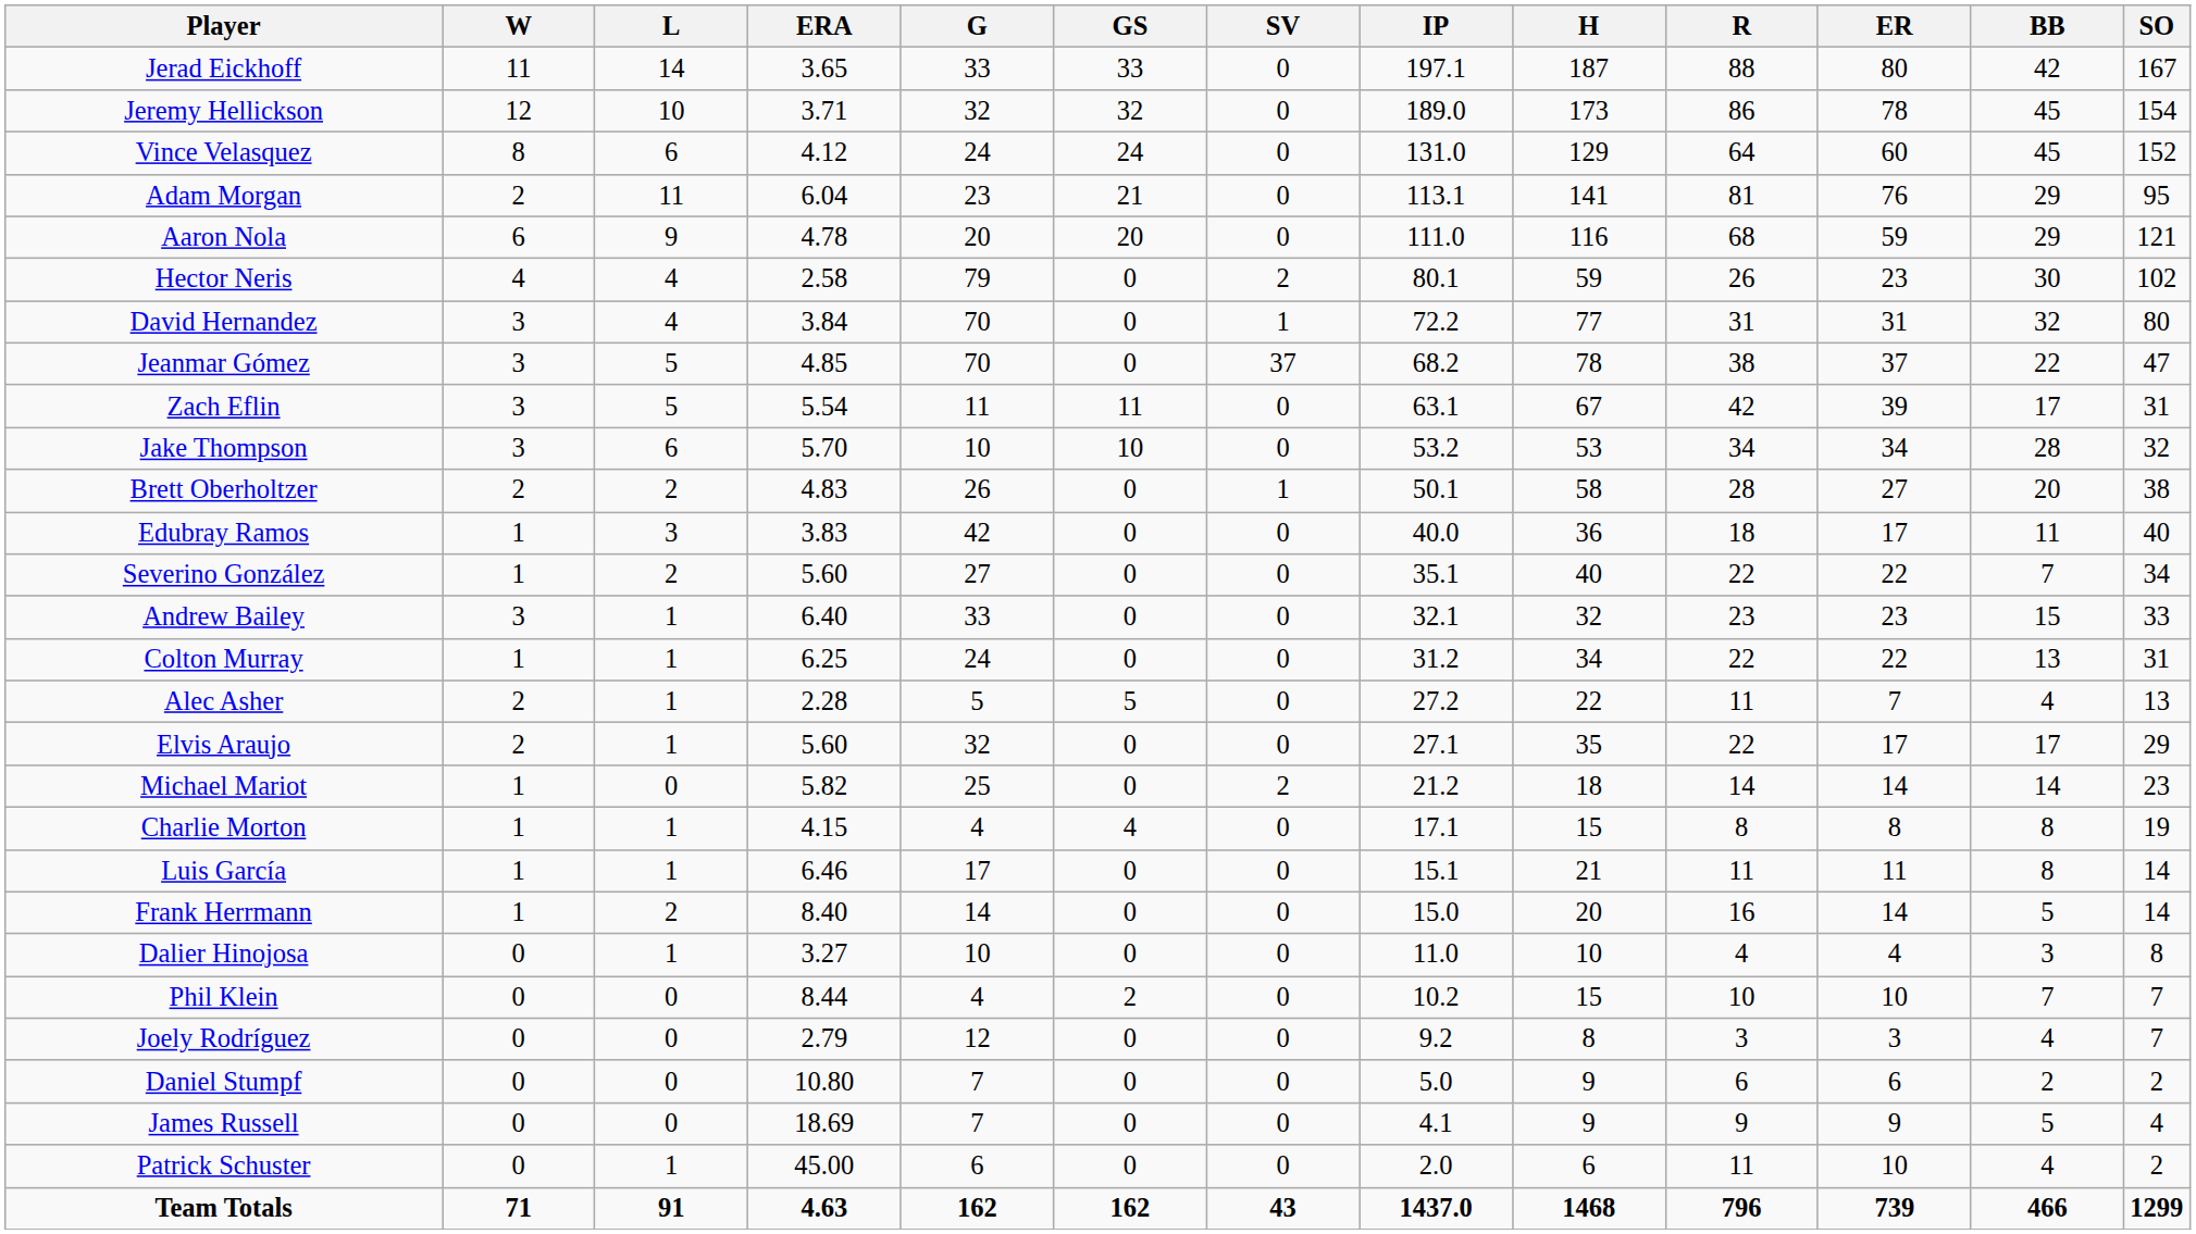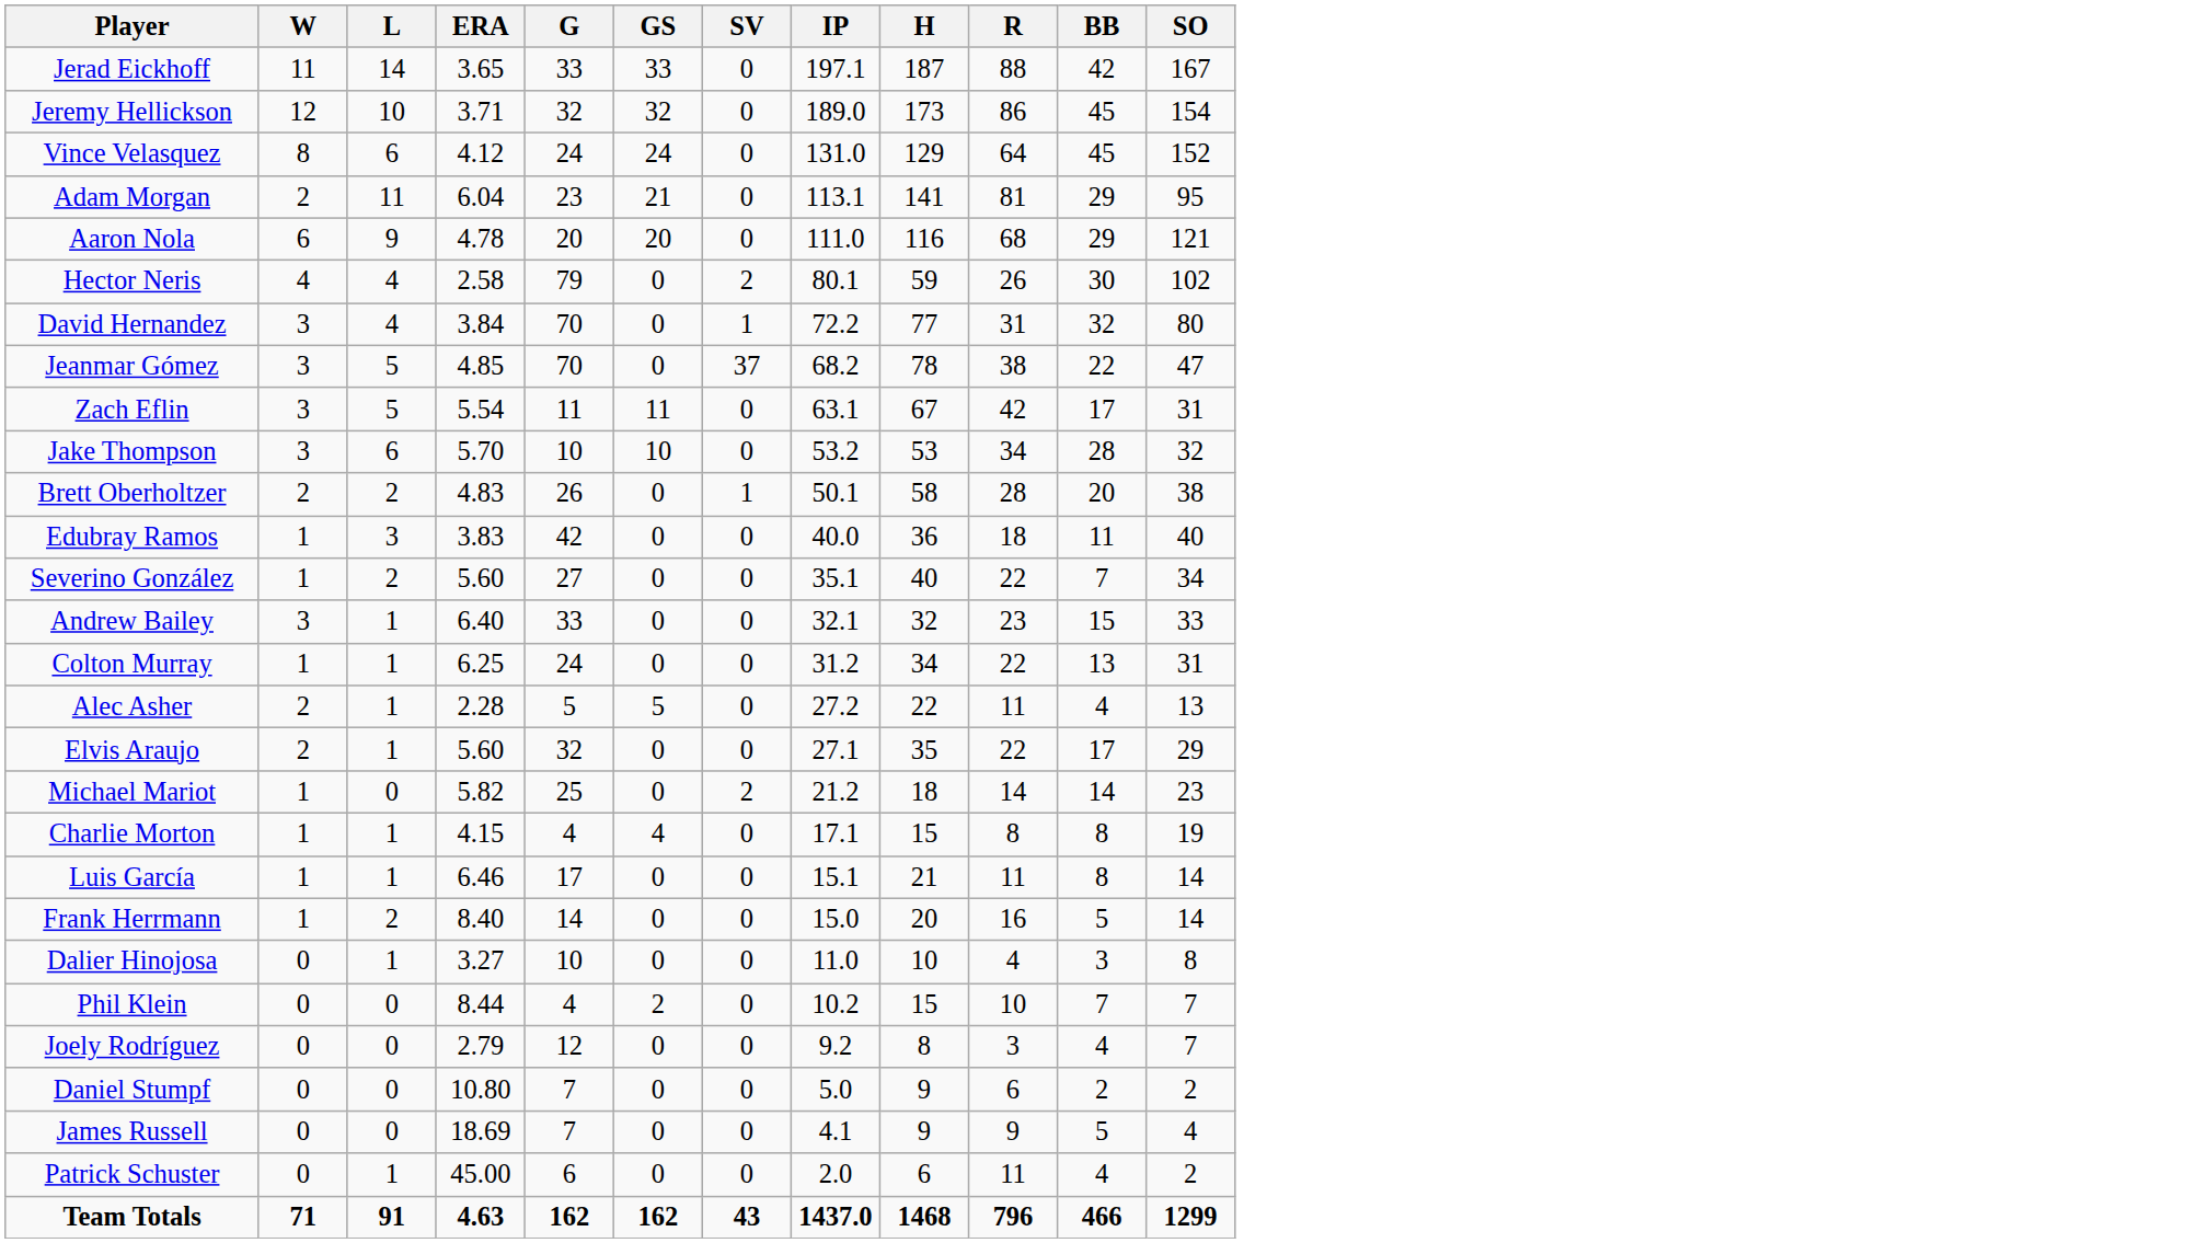 <table class=wikitable style="text-align:center">
 <tr>
 <th bgcolor=#DDDDFF; width="20%">Player</th>
 <th bgcolor=#DDDDFF; width="7%">W</th>
 <th bgcolor=#DDDDFF; width="7%">L</th>
 <th bgcolor=#DDDDFF; width="7%">ERA</th>
 <th bgcolor=#DDDDFF; width="7%">G</th>
 <th bgcolor=#DDDDFF; width="7%">GS</th>
 <th bgcolor=#DDDDFF; width="7%">SV</th>
 <th bgcolor=#DDDDFF; width="7%">IP</th>
 <th bgcolor=#DDDDFF; width="7%">H</th>
 <th bgcolor=#DDDDFF; width="7%">R</th>
-<th bgcolor=#DDDDFF; width="7%">ER</th>
 <th bgcolor=#DDDDFF; width="7%">BB</th>
 <th bgcolor=#DDDDFF; width="7%">SO</th>
 </tr>
 <tr>
 <td><a href='#'>Jerad Eickhoff</a></td>
 <td>11</td>
 <td>14</td>
 <td>3.65</td>
 <td>33</td>
 <td>33</td>
 <td>0</td>
 <td>197.1</td>
 <td>187</td>
 <td>88</td>
-<td>80</td>
 <td>42</td>
 <td>167</td>
 </tr>
 <tr>
 <td><a href='#'>Jeremy Hellickson</a></td>
 <td>12</td>
 <td>10</td>
 <td>3.71</td>
 <td>32</td>
 <td>32</td>
 <td>0</td>
 <td>189.0</td>
 <td>173</td>
 <td>86</td>
-<td>78</td>
 <td>45</td>
 <td>154</td>
 </tr>
 <tr>
 <td><a href='#'>Vince Velasquez</a></td>
 <td>8</td>
 <td>6</td>
 <td>4.12</td>
 <td>24</td>
 <td>24</td>
 <td>0</td>
 <td>131.0</td>
 <td>129</td>
 <td>64</td>
-<td>60</td>
 <td>45</td>
 <td>152</td>
 </tr>
 <tr>
 <td><a href='#'>Adam Morgan</a></td>
 <td>2</td>
 <td>11</td>
 <td>6.04</td>
 <td>23</td>
 <td>21</td>
 <td>0</td>
 <td>113.1</td>
 <td>141</td>
 <td>81</td>
-<td>76</td>
 <td>29</td>
 <td>95</td>
 </tr>
 <tr>
 <td><a href='#'>Aaron Nola</a></td>
 <td>6</td>
 <td>9</td>
 <td>4.78</td>
 <td>20</td>
 <td>20</td>
 <td>0</td>
 <td>111.0</td>
 <td>116</td>
 <td>68</td>
-<td>59</td>
 <td>29</td>
 <td>121</td>
 </tr>
 <tr>
 <td><a href='#'>Hector Neris</a></td>
 <td>4</td>
 <td>4</td>
 <td>2.58</td>
 <td>79</td>
 <td>0</td>
 <td>2</td>
 <td>80.1</td>
 <td>59</td>
 <td>26</td>
-<td>23</td>
 <td>30</td>
 <td>102</td>
 </tr>
 <tr>
 <td><a href='#'>David Hernandez</a></td>
 <td>3</td>
 <td>4</td>
 <td>3.84</td>
 <td>70</td>
 <td>0</td>
 <td>1</td>
 <td>72.2</td>
 <td>77</td>
-<td>31</td>
 <td>31</td>
 <td>32</td>
 <td>80</td>
 </tr>
 <tr>
 <td><a href='#'>Jeanmar Gómez</a></td>
 <td>3</td>
 <td>5</td>
 <td>4.85</td>
 <td>70</td>
 <td>0</td>
 <td>37</td>
 <td>68.2</td>
 <td>78</td>
 <td>38</td>
-<td>37</td>
 <td>22</td>
 <td>47</td>
 </tr>
 <tr>
 <td><a href='#'>Zach Eflin</a></td>
 <td>3</td>
 <td>5</td>
 <td>5.54</td>
 <td>11</td>
 <td>11</td>
 <td>0</td>
 <td>63.1</td>
 <td>67</td>
 <td>42</td>
-<td>39</td>
 <td>17</td>
 <td>31</td>
 </tr>
 <tr>
 <td><a href='#'>Jake Thompson</a></td>
 <td>3</td>
 <td>6</td>
 <td>5.70</td>
 <td>10</td>
 <td>10</td>
 <td>0</td>
 <td>53.2</td>
 <td>53</td>
-<td>34</td>
 <td>34</td>
 <td>28</td>
 <td>32</td>
 </tr>
 <tr>
 <td><a href='#'>Brett Oberholtzer</a></td>
 <td>2</td>
 <td>2</td>
 <td>4.83</td>
 <td>26</td>
 <td>0</td>
 <td>1</td>
 <td>50.1</td>
 <td>58</td>
 <td>28</td>
-<td>27</td>
 <td>20</td>
 <td>38</td>
 </tr>
 <tr>
 <td><a href='#'>Edubray Ramos</a></td>
 <td>1</td>
 <td>3</td>
 <td>3.83</td>
 <td>42</td>
 <td>0</td>
 <td>0</td>
 <td>40.0</td>
 <td>36</td>
 <td>18</td>
-<td>17</td>
 <td>11</td>
 <td>40</td>
 </tr>
 <tr>
 <td><a href='#'>Severino González</a></td>
 <td>1</td>
 <td>2</td>
 <td>5.60</td>
 <td>27</td>
 <td>0</td>
 <td>0</td>
 <td>35.1</td>
 <td>40</td>
-<td>22</td>
 <td>22</td>
 <td>7</td>
 <td>34</td>
 </tr>
 <tr>
 <td><a href='#'>Andrew Bailey</a></td>
 <td>3</td>
 <td>1</td>
 <td>6.40</td>
 <td>33</td>
 <td>0</td>
 <td>0</td>
 <td>32.1</td>
 <td>32</td>
 <td>23</td>
-<td>23</td>
 <td>15</td>
 <td>33</td>
 </tr>
 <tr>
 <td><a href='#'>Colton Murray</a></td>
 <td>1</td>
 <td>1</td>
 <td>6.25</td>
 <td>24</td>
 <td>0</td>
 <td>0</td>
 <td>31.2</td>
 <td>34</td>
-<td>22</td>
 <td>22</td>
 <td>13</td>
 <td>31</td>
 </tr>
 <tr>
 <td><a href='#'>Alec Asher</a></td>
 <td>2</td>
 <td>1</td>
 <td>2.28</td>
 <td>5</td>
 <td>5</td>
 <td>0</td>
 <td>27.2</td>
 <td>22</td>
 <td>11</td>
-<td>7</td>
 <td>4</td>
 <td>13</td>
 </tr>
 <tr>
 <td><a href='#'>Elvis Araujo</a></td>
 <td>2</td>
 <td>1</td>
 <td>5.60</td>
 <td>32</td>
 <td>0</td>
 <td>0</td>
 <td>27.1</td>
 <td>35</td>
 <td>22</td>
 <td>17</td>
-<td>17</td>
 <td>29</td>
 </tr>
 <tr>
 <td><a href='#'>Michael Mariot</a></td>
 <td>1</td>
 <td>0</td>
 <td>5.82</td>
 <td>25</td>
 <td>0</td>
 <td>2</td>
 <td>21.2</td>
 <td>18</td>
-<td>14</td>
 <td>14</td>
 <td>14</td>
 <td>23</td>
 </tr>
 <tr>
 <td><a href='#'>Charlie Morton</a></td>
 <td>1</td>
 <td>1</td>
 <td>4.15</td>
 <td>4</td>
 <td>4</td>
 <td>0</td>
 <td>17.1</td>
 <td>15</td>
 <td>8</td>
 <td>8</td>
-<td>8</td>
 <td>19</td>
 </tr>
 <tr>
 <td><a href='#'>Luis García</a></td>
 <td>1</td>
 <td>1</td>
 <td>6.46</td>
 <td>17</td>
 <td>0</td>
 <td>0</td>
 <td>15.1</td>
 <td>21</td>
-<td>11</td>
 <td>11</td>
 <td>8</td>
 <td>14</td>
 </tr>
 <tr>
 <td><a href='#'>Frank Herrmann</a></td>
 <td>1</td>
 <td>2</td>
 <td>8.40</td>
 <td>14</td>
 <td>0</td>
 <td>0</td>
 <td>15.0</td>
 <td>20</td>
 <td>16</td>
-<td>14</td>
 <td>5</td>
 <td>14</td>
 </tr>
 <tr>
 <td><a href='#'>Dalier Hinojosa</a></td>
 <td>0</td>
 <td>1</td>
 <td>3.27</td>
 <td>10</td>
 <td>0</td>
 <td>0</td>
 <td>11.0</td>
 <td>10</td>
-<td>4</td>
 <td>4</td>
 <td>3</td>
 <td>8</td>
 </tr>
 <tr>
 <td><a href='#'>Phil Klein</a></td>
 <td>0</td>
 <td>0</td>
 <td>8.44</td>
 <td>4</td>
 <td>2</td>
 <td>0</td>
 <td>10.2</td>
 <td>15</td>
 <td>10</td>
-<td>10</td>
 <td>7</td>
 <td>7</td>
 </tr>
 <tr>
 <td><a href='#'>Joely Rodríguez</a></td>
 <td>0</td>
 <td>0</td>
 <td>2.79</td>
 <td>12</td>
 <td>0</td>
 <td>0</td>
 <td>9.2</td>
 <td>8</td>
-<td>3</td>
 <td>3</td>
 <td>4</td>
 <td>7</td>
 </tr>
 <tr>
 <td><a href='#'>Daniel Stumpf</a></td>
 <td>0</td>
 <td>0</td>
 <td>10.80</td>
 <td>7</td>
 <td>0</td>
 <td>0</td>
 <td>5.0</td>
 <td>9</td>
 <td>6</td>
-<td>6</td>
 <td>2</td>
 <td>2</td>
 </tr>
 <tr>
 <td><a href='#'>James Russell</a></td>
 <td>0</td>
 <td>0</td>
 <td>18.69</td>
 <td>7</td>
 <td>0</td>
 <td>0</td>
 <td>4.1</td>
-<td>9</td>
 <td>9</td>
 <td>9</td>
 <td>5</td>
 <td>4</td>
 </tr>
 <tr>
 <td><a href='#'>Patrick Schuster</a></td>
 <td>0</td>
 <td>1</td>
 <td>45.00</td>
 <td>6</td>
 <td>0</td>
 <td>0</td>
 <td>2.0</td>
 <td>6</td>
 <td>11</td>
-<td>10</td>
 <td>4</td>
 <td>2</td>
 </tr>
 <tr>
 <td><strong>Team Totals</strong></td>
 <td><strong>71</strong></td>
 <td><strong>91</strong></td>
 <td><strong>4.63</strong></td>
 <td><strong>162</strong></td>
 <td><strong>162</strong></td>
 <td><strong>43</strong></td>
 <td><strong>1437.0</strong></td>
 <td><strong>1468</strong></td>
 <td><strong>796</strong></td>
-<td><strong>739</strong></td>
 <td><strong>466</strong></td>
 <td><strong>1299</strong></td>
 </tr>
 </table>
